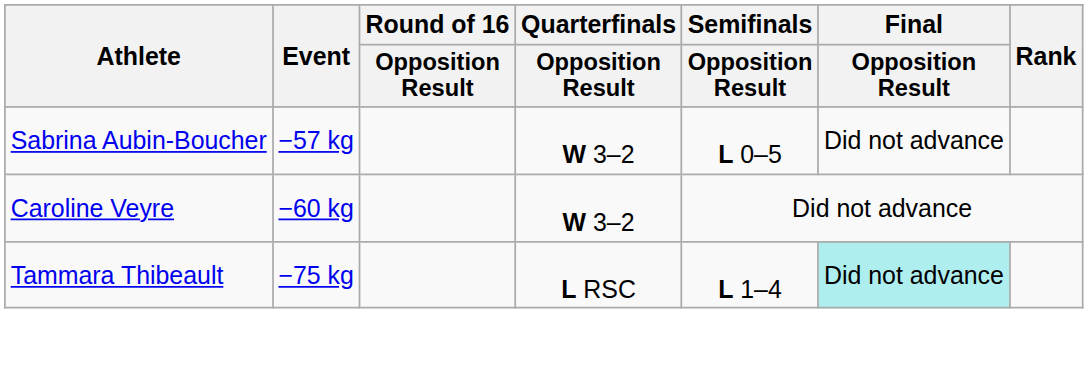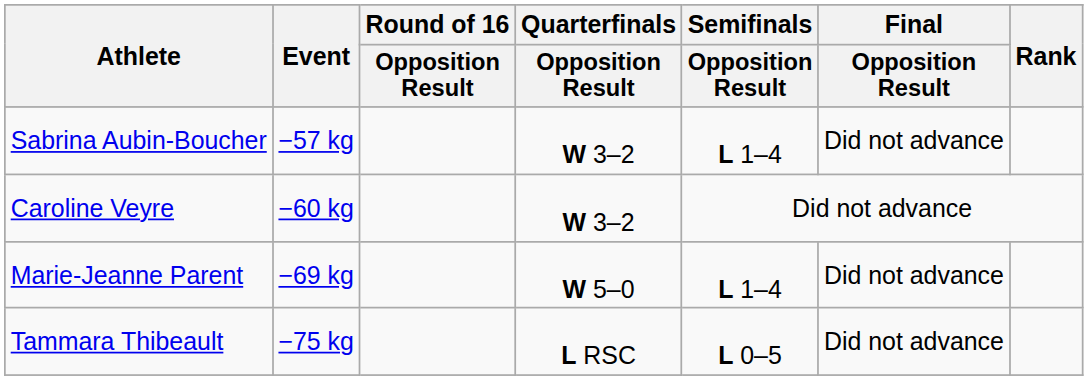 <table class="wikitable" style="font-size:90%;">
 <tr>
 <th rowspan=2>Athlete</th>
 <th rowspan=2>Event</th>
 <th>Round of 16</th>
 <th>Quarterfinals</th>
 <th>Semifinals</th>
 <th>Final</th>
 <th rowspan=2>Rank</th>
 </tr>
 <tr style="font-size:95%">
 <th>Opposition<br>Result</th>
 <th>Opposition<br>Result</th>
 <th>Opposition<br>Result</th>
 <th>Opposition<br>Result</th>
 </tr>
 <tr align=center>
 <td align=left><a href='#'>Sabrina Aubin-Boucher</a></td>
 <td align=left><a href='#'>−57 kg</a></td>
 <td></td>
 <td><br><strong>W</strong> 3–2</td>
-<td><br><strong>L</strong> 0–5</td>
+<td><br><strong>L</strong> 1–4</td>
 <td>Did not advance</td>
 <td></td>
 </tr>
 <tr align=center>
 <td align=left><a href='#'>Caroline Veyre</a></td>
 <td align=left><a href='#'>−60 kg</a></td>
 <td></td>
 <td><br><strong>W</strong> 3–2</td>
 <td colspan=3>Did not advance</td>
 </tr>
 <tr align=center>
+<td align=left><a href='#'>Marie-Jeanne Parent</a></td>
+<td align=left><a href='#'>−69 kg</a></td>
+<td></td>
+<td><br><strong>W</strong> 5–0</td>
+<td><br><strong>L</strong> 1–4</td>
+<td>Did not advance</td>
+<td></td>
+</tr>
+<tr align=center>
 <td align=left><a href='#'>Tammara Thibeault</a></td>
 <td align=left><a href='#'>−75 kg</a></td>
 <td></td>
 <td><br><strong>L</strong> RSC</td>
-<td><br><strong>L</strong> 1–4</td>
-<td style="background: paleturquoise;">Did not advance</td>
+<td><br><strong>L</strong> 0–5</td>
+<td>Did not advance</td>
 <td></td>
 </tr>
 </table>
